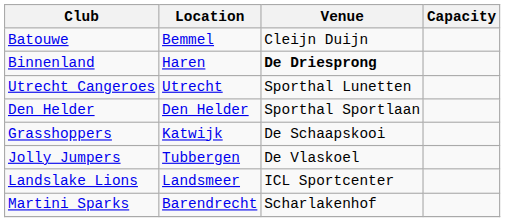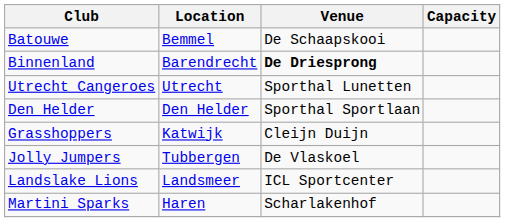 <table class="wikitable sortable">
 <tr>
 <th>Club</th>
 <th>Location</th>
 <th>Venue</th>
 <th>Capacity</th>
 </tr>
 <tr>
 <td><a href='#'>Batouwe</a></td>
 <td><a href='#'>Bemmel</a></td>
-<td>Cleijn Duijn</td>
+<td>De Schaapskooi</td>
 <td></td>
 </tr>
 <tr>
 <td><a href='#'>Binnenland</a></td>
-<td><a href='#'>Haren</a></td>
+<td><a href='#'>Barendrecht</a></td>
 <td><strong>De Driesprong</strong></td>
 <td></td>
 </tr>
 <tr>
 <td><a href='#'>Utrecht Cangeroes</a></td>
 <td><a href='#'>Utrecht</a></td>
 <td>Sporthal Lunetten</td>
 <td></td>
 </tr>
 <tr>
 <td><a href='#'>Den Helder</a></td>
 <td><a href='#'>Den Helder</a></td>
 <td>Sporthal Sportlaan</td>
 <td></td>
 </tr>
 <tr>
 <td><a href='#'>Grasshoppers</a></td>
 <td><a href='#'>Katwijk</a></td>
-<td>De Schaapskooi</td>
+<td>Cleijn Duijn</td>
 <td></td>
 </tr>
 <tr>
 <td><a href='#'>Jolly Jumpers</a></td>
 <td><a href='#'>Tubbergen</a></td>
 <td>De Vlaskoel</td>
 <td></td>
 </tr>
 <tr>
 <td><a href='#'>Landslake Lions</a></td>
 <td><a href='#'>Landsmeer</a></td>
 <td>ICL Sportcenter</td>
 <td></td>
 </tr>
 <tr>
 <td><a href='#'>Martini Sparks</a></td>
-<td><a href='#'>Barendrecht</a></td>
+<td><a href='#'>Haren</a></td>
 <td>Scharlakenhof</td>
 <td></td>
 </tr>
 <tr>
 </tr>
 </table>
